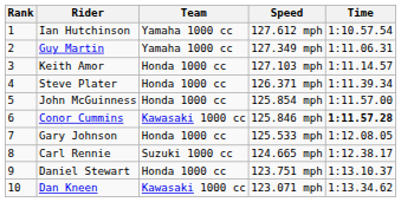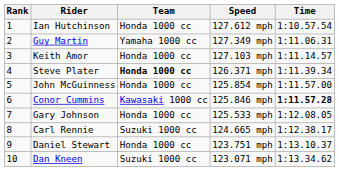 <table class="wikitable" style="font-size: 95%;">
 <tr style="background:#efefef;">
 <th>Rank</th>
 <th>Rider</th>
 <th>Team</th>
 <th>Speed</th>
 <th>Time</th>
 </tr>
 <tr>
 <td>1</td>
 <td> Ian Hutchinson</td>
-<td>Yamaha 1000 cc</td>
+<td>Honda 1000 cc</td>
 <td>127.612 mph</td>
 <td>1:10.57.54</td>
 </tr>
 <tr>
 <td>2</td>
 <td> <a href='#'>Guy Martin</a></td>
 <td>Yamaha 1000 cc</td>
 <td>127.349 mph</td>
 <td>1:11.06.31</td>
 </tr>
 <tr>
 <td>3</td>
 <td> Keith Amor</td>
 <td>Honda 1000 cc</td>
 <td>127.103 mph</td>
 <td>1:11.14.57</td>
 </tr>
 <tr>
 <td>4</td>
 <td> Steve Plater</td>
-<td>Honda 1000 cc</td>
+<td><strong>Honda 1000 cc</strong></td>
 <td>126.371 mph</td>
 <td>1:11.39.34</td>
 </tr>
 <tr>
 <td>5</td>
 <td> John McGuinness</td>
 <td>Honda 1000 cc</td>
 <td>125.854 mph</td>
 <td>1:11.57.00</td>
 </tr>
 <tr>
 <td>6</td>
 <td> <a href='#'>Conor Cummins</a></td>
 <td><a href='#'>Kawasaki</a> 1000 cc</td>
 <td>125.846 mph</td>
 <td><strong>1:11.57.28</strong></td>
 </tr>
 <tr>
 <td>7</td>
 <td> Gary Johnson</td>
 <td>Honda 1000 cc</td>
 <td>125.533 mph</td>
 <td>1:12.08.05</td>
 </tr>
 <tr>
 <td>8</td>
 <td> Carl Rennie</td>
 <td>Suzuki 1000 cc</td>
 <td>124.665 mph</td>
 <td>1:12.38.17</td>
 </tr>
 <tr>
 <td>9</td>
 <td> Daniel Stewart</td>
 <td>Honda 1000 cc</td>
 <td>123.751 mph</td>
 <td>1:13.10.37</td>
 </tr>
 <tr>
 <td>10</td>
 <td> <a href='#'>Dan Kneen</a></td>
-<td><a href='#'>Kawasaki</a> 1000 cc</td>
+<td>Suzuki 1000 cc</td>
 <td>123.071 mph</td>
 <td>1:13.34.62</td>
 </tr>
 </table>
